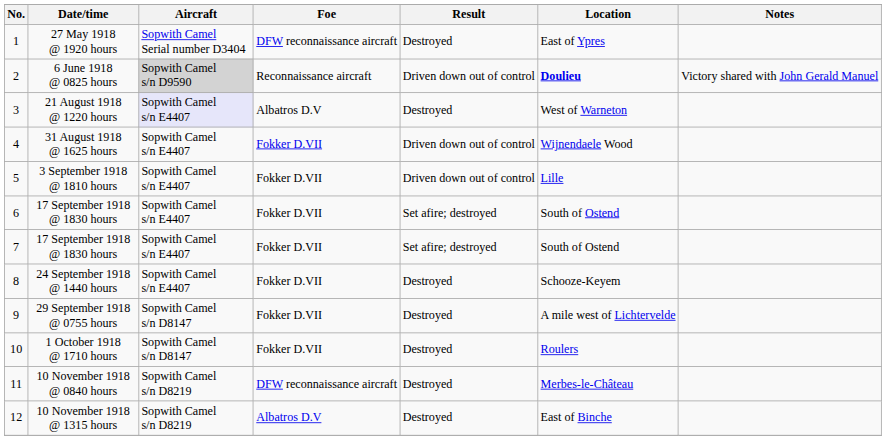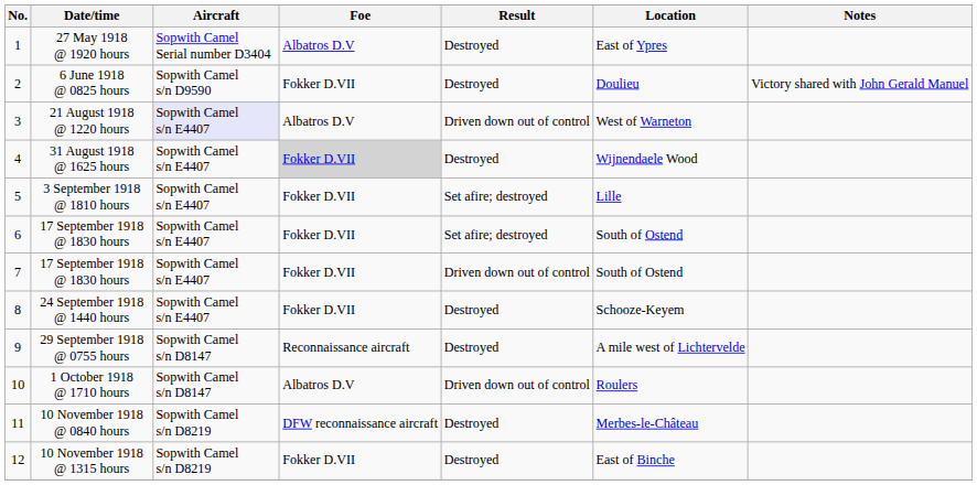 <table class="wikitable" style="font-size:90%;">
 <tr>
 </tr>
 <tr>
 <th>No.</th>
 <th width="125">Date/time</th>
 <th width="130">Aircraft</th>
 <th>Foe</th>
 <th>Result</th>
 <th>Location</th>
 <th>Notes</th>
 </tr>
 <tr>
 <td align="center">1</td>
 <td align="center">27 May 1918<br>@ 1920 hours</td>
 <td><a href='#'>Sopwith Camel</a><br>Serial number D3404</td>
-<td><a href='#'>DFW</a> reconnaissance aircraft</td>
+<td><a href='#'>Albatros D.V</a></td>
 <td>Destroyed</td>
 <td>East of <a href='#'>Ypres</a></td>
 <td></td>
 </tr>
 <tr>
 <td align="center">2</td>
 <td align="center">6 June 1918<br>@ 0825 hours</td>
-<td style="background: lightgrey;">Sopwith Camel<br>s/n D9590</td>
-<td>Reconnaissance aircraft</td>
-<td>Driven down out of control</td>
-<td><strong><a href='#'>Doulieu</a></strong></td>
+<td>Sopwith Camel<br>s/n D9590</td>
+<td>Fokker D.VII</td>
+<td>Destroyed</td>
+<td><a href='#'>Doulieu</a></td>
 <td>Victory shared with <a href='#'>John Gerald Manuel</a></td>
 </tr>
 <tr>
 <td align="center">3</td>
 <td align="center">21 August 1918<br>@ 1220 hours</td>
 <td style="background: lavender;">Sopwith Camel<br>s/n E4407</td>
 <td>Albatros D.V</td>
-<td>Destroyed</td>
+<td>Driven down out of control</td>
 <td>West of <a href='#'>Warneton</a></td>
 <td></td>
 </tr>
 <tr>
 <td align="center">4</td>
 <td align="center">31 August 1918<br>@ 1625 hours</td>
 <td>Sopwith Camel<br>s/n E4407</td>
-<td><a href='#'>Fokker D.VII</a></td>
-<td>Driven down out of control</td>
+<td style="background: lightgrey;"><a href='#'>Fokker D.VII</a></td>
+<td>Destroyed</td>
 <td><a href='#'>Wijnendaele</a> Wood</td>
 <td></td>
 </tr>
 <tr>
 <td align="center">5</td>
 <td align="center">3 September 1918<br>@ 1810 hours</td>
 <td>Sopwith Camel<br>s/n E4407</td>
 <td>Fokker D.VII</td>
-<td>Driven down out of control</td>
+<td>Set afire; destroyed</td>
 <td><a href='#'>Lille</a></td>
 <td></td>
 </tr>
 <tr>
 <td align="center">6</td>
 <td align="center">17 September 1918<br>@ 1830 hours</td>
 <td>Sopwith Camel<br>s/n E4407</td>
 <td>Fokker D.VII</td>
 <td>Set afire; destroyed</td>
 <td>South of <a href='#'>Ostend</a></td>
 <td></td>
 </tr>
 <tr>
 <td align="center">7</td>
 <td align="center">17 September 1918<br>@ 1830 hours</td>
 <td>Sopwith Camel<br>s/n E4407</td>
 <td>Fokker D.VII</td>
-<td>Set afire; destroyed</td>
+<td>Driven down out of control</td>
 <td>South of Ostend</td>
 <td></td>
 </tr>
 <tr>
 <td align="center">8</td>
 <td align="center">24 September 1918<br>@ 1440 hours</td>
 <td>Sopwith Camel<br>s/n E4407</td>
 <td>Fokker D.VII</td>
 <td>Destroyed</td>
 <td>Schooze-Keyem</td>
 <td></td>
 </tr>
 <tr>
 <td align="center">9</td>
 <td align="center">29 September 1918<br>@ 0755 hours</td>
 <td>Sopwith Camel<br>s/n D8147</td>
-<td>Fokker D.VII</td>
+<td>Reconnaissance aircraft</td>
 <td>Destroyed</td>
 <td>A mile west of <a href='#'>Lichtervelde</a></td>
 <td></td>
 </tr>
 <tr>
 <td align="center">10</td>
 <td align="center">1 October 1918<br>@ 1710 hours</td>
 <td>Sopwith Camel<br>s/n D8147</td>
-<td>Fokker D.VII</td>
-<td>Destroyed</td>
+<td>Albatros D.V</td>
+<td>Driven down out of control</td>
 <td><a href='#'>Roulers</a></td>
 <td></td>
 </tr>
 <tr>
 <td align="center">11</td>
 <td align="center">10 November 1918<br>@ 0840 hours</td>
 <td>Sopwith Camel<br>s/n D8219</td>
 <td><a href='#'>DFW</a> reconnaissance aircraft</td>
 <td>Destroyed</td>
 <td><a href='#'>Merbes-le-Château</a></td>
 <td></td>
 </tr>
 <tr>
 <td align="center">12</td>
 <td align="center">10 November 1918<br>@ 1315 hours</td>
 <td>Sopwith Camel<br>s/n D8219</td>
-<td><a href='#'>Albatros D.V</a></td>
+<td>Fokker D.VII</td>
 <td>Destroyed</td>
 <td>East of <a href='#'>Binche</a></td>
 <td></td>
 </tr>
 <tr>
 </tr>
 </table>
